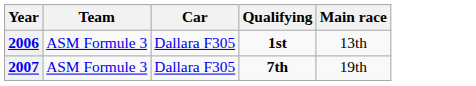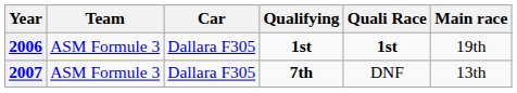 <table class="wikitable" style="text-align:center; font-size:90%">
 <tr>
 <th>Year</th>
 <th>Team</th>
 <th>Car</th>
 <th>Qualifying</th>
+<th>Quali Race</th>
 <th>Main race</th>
 </tr>
 <tr>
 <th><a href='#'>2006</a></th>
 <td align="left" nowrap> <a href='#'>ASM Formule 3</a></td>
 <td align="left" nowrap><a href='#'>Dallara F305</a></td>
 <td><strong>1st</strong></td>
-<td>13th</td>
+<td><strong>1st</strong></td>
+<td>19th</td>
 </tr>
 <tr>
 <th><a href='#'>2007</a></th>
 <td align="left" nowrap> <a href='#'>ASM Formule 3</a></td>
 <td align="left" nowrap><a href='#'>Dallara F305</a></td>
 <td><strong>7th</strong></td>
-<td>19th</td>
+<td>DNF</td>
+<td>13th</td>
 </tr>
 </table>
